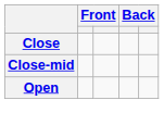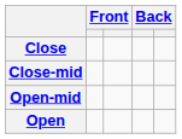 <table class="wikitable">
 <tr>
 <th rowspan=2></th>
 <th colspan=2><a href='#'>Front</a></th>
 <th colspan=2><a href='#'>Back</a></th>
 </tr>
 <tr>
 <th></th>
 <th></th>
 <th></th>
 <th></th>
 </tr>
 <tr>
 <th><a href='#'>Close</a></th>
 <td align=center></td>
 <td align=center></td>
 <td align=center></td>
 <td align=center></td>
 </tr>
 <tr>
 <th><a href='#'>Close-mid</a></th>
 <td align=center></td>
 <td> </td>
 <td align=center></td>
 <td> </td>
 </tr>
 <tr>
+<th><a href='#'>Open-mid</a></th>
+<td align=center></td>
+<td align=center></td>
+<td align=center></td>
+<td align=center></td>
+</tr>
+<tr>
 <th><a href='#'>Open</a></th>
 <td align=center></td>
 <td align=center></td>
 <td> </td>
 <td> </td>
 </tr>
 </table>
